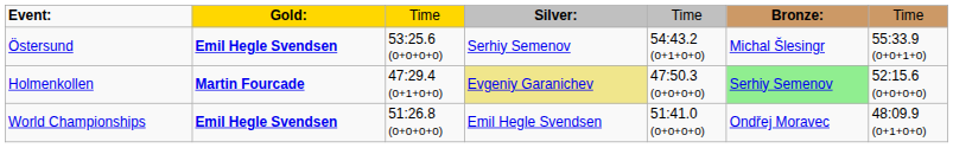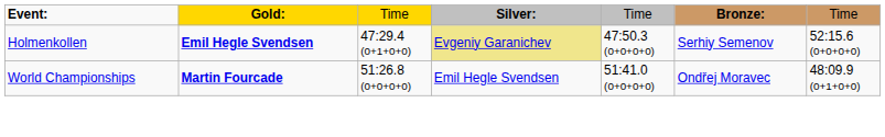 <table class="wikitable" width=85%>
 <tr>
 <td><strong>Event:</strong></td>
 <td style="text-align:center;background-color:gold;"><strong>Gold:</strong></td>
 <td style="text-align:center;background-color:gold;">Time</td>
 <td style="text-align:center;background-color:silver;"><strong>Silver:</strong></td>
 <td style="text-align:center;background-color:silver;">Time</td>
 <td style="text-align:center;background-color:#CC9966;"><strong>Bronze:</strong></td>
 <td style="text-align:center;background-color:#CC9966;">Time</td>
 </tr>
 <tr>
-<td><a href='#'>Östersund</a><br></td>
+<td><a href='#'>Holmenkollen</a><br></td>
 <td><strong><a href='#'>Emil Hegle Svendsen</a></strong><br><small></small></td>
-<td>53:25.6<br><small>(0+0+0+0)</small></td>
-<td><a href='#'>Serhiy Semenov</a><br><small></small></td>
-<td>54:43.2<br><small>(0+1+0+0)</small></td>
-<td><a href='#'>Michal Šlesingr</a><br><small></small></td>
-<td>55:33.9<br><small>(0+0+1+0)</small></td>
-</tr>
-<tr>
-<td><a href='#'>Holmenkollen</a><br></td>
-<td><strong><a href='#'>Martin Fourcade</a></strong><br><small></small></td>
 <td>47:29.4<br><small>(0+1+0+0)</small></td>
 <td style="background: khaki;"><a href='#'>Evgeniy Garanichev</a><br><small></small></td>
 <td>47:50.3<br><small>(0+0+0+0)</small></td>
-<td style="background: lightgreen;"><a href='#'>Serhiy Semenov</a><br><small></small></td>
+<td><a href='#'>Serhiy Semenov</a><br><small></small></td>
 <td>52:15.6<br><small>(0+0+0+0)</small></td>
 </tr>
 <tr>
 <td><a href='#'>World Championships</a><br></td>
-<td><strong><a href='#'>Emil Hegle Svendsen</a></strong><br><small></small></td>
+<td><strong><a href='#'>Martin Fourcade</a></strong><br><small></small></td>
 <td>51:26.8<br><small>(0+0+0+0)</small></td>
 <td><a href='#'>Emil Hegle Svendsen</a><br><small></small></td>
 <td>51:41.0<br><small>(0+0+0+0)</small></td>
 <td><a href='#'>Ondřej Moravec</a><br><small></small></td>
 <td>48:09.9<br><small>(0+1+0+0)</small></td>
 </tr>
 </table>
